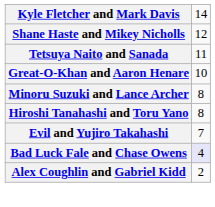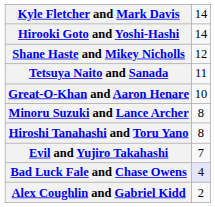 <table class="wikitable" style="margin: 1em auto 1em auto;text-align:center">
 <tr>
 <th><a href='#'>Kyle Fletcher</a> and <a href='#'>Mark Davis</a></th>
+<td>14</td>
+</tr>
+<tr>
+<th><a href='#'>Hirooki Goto</a> and <a href='#'>Yoshi-Hashi</a></th>
 <td>14</td>
 </tr>
 <tr>
 <th><a href='#'>Shane Haste</a> and <a href='#'>Mikey Nicholls</a></th>
 <td>12</td>
 </tr>
 <tr>
 <th><a href='#'>Tetsuya Naito</a> and <a href='#'>Sanada</a></th>
 <td>11</td>
 </tr>
 <tr>
 <th><a href='#'>Great-O-Khan</a> and <a href='#'>Aaron Henare</a></th>
 <td>10</td>
 </tr>
 <tr>
 <th><a href='#'>Minoru Suzuki</a> and <a href='#'>Lance Archer</a></th>
 <td>8</td>
 </tr>
 <tr>
 <th><a href='#'>Hiroshi Tanahashi</a> and <a href='#'>Toru Yano</a></th>
 <td>8</td>
 </tr>
 <tr>
 <th><a href='#'>Evil</a> and <a href='#'>Yujiro Takahashi</a></th>
 <td>7</td>
 </tr>
 <tr>
 <th><a href='#'>Bad Luck Fale</a> and <a href='#'>Chase Owens</a></th>
 <td style="background: lavender;">4</td>
 </tr>
 <tr>
 <th><a href='#'>Alex Coughlin</a> and <a href='#'>Gabriel Kidd</a></th>
 <td>2</td>
 </tr>
 </table>
